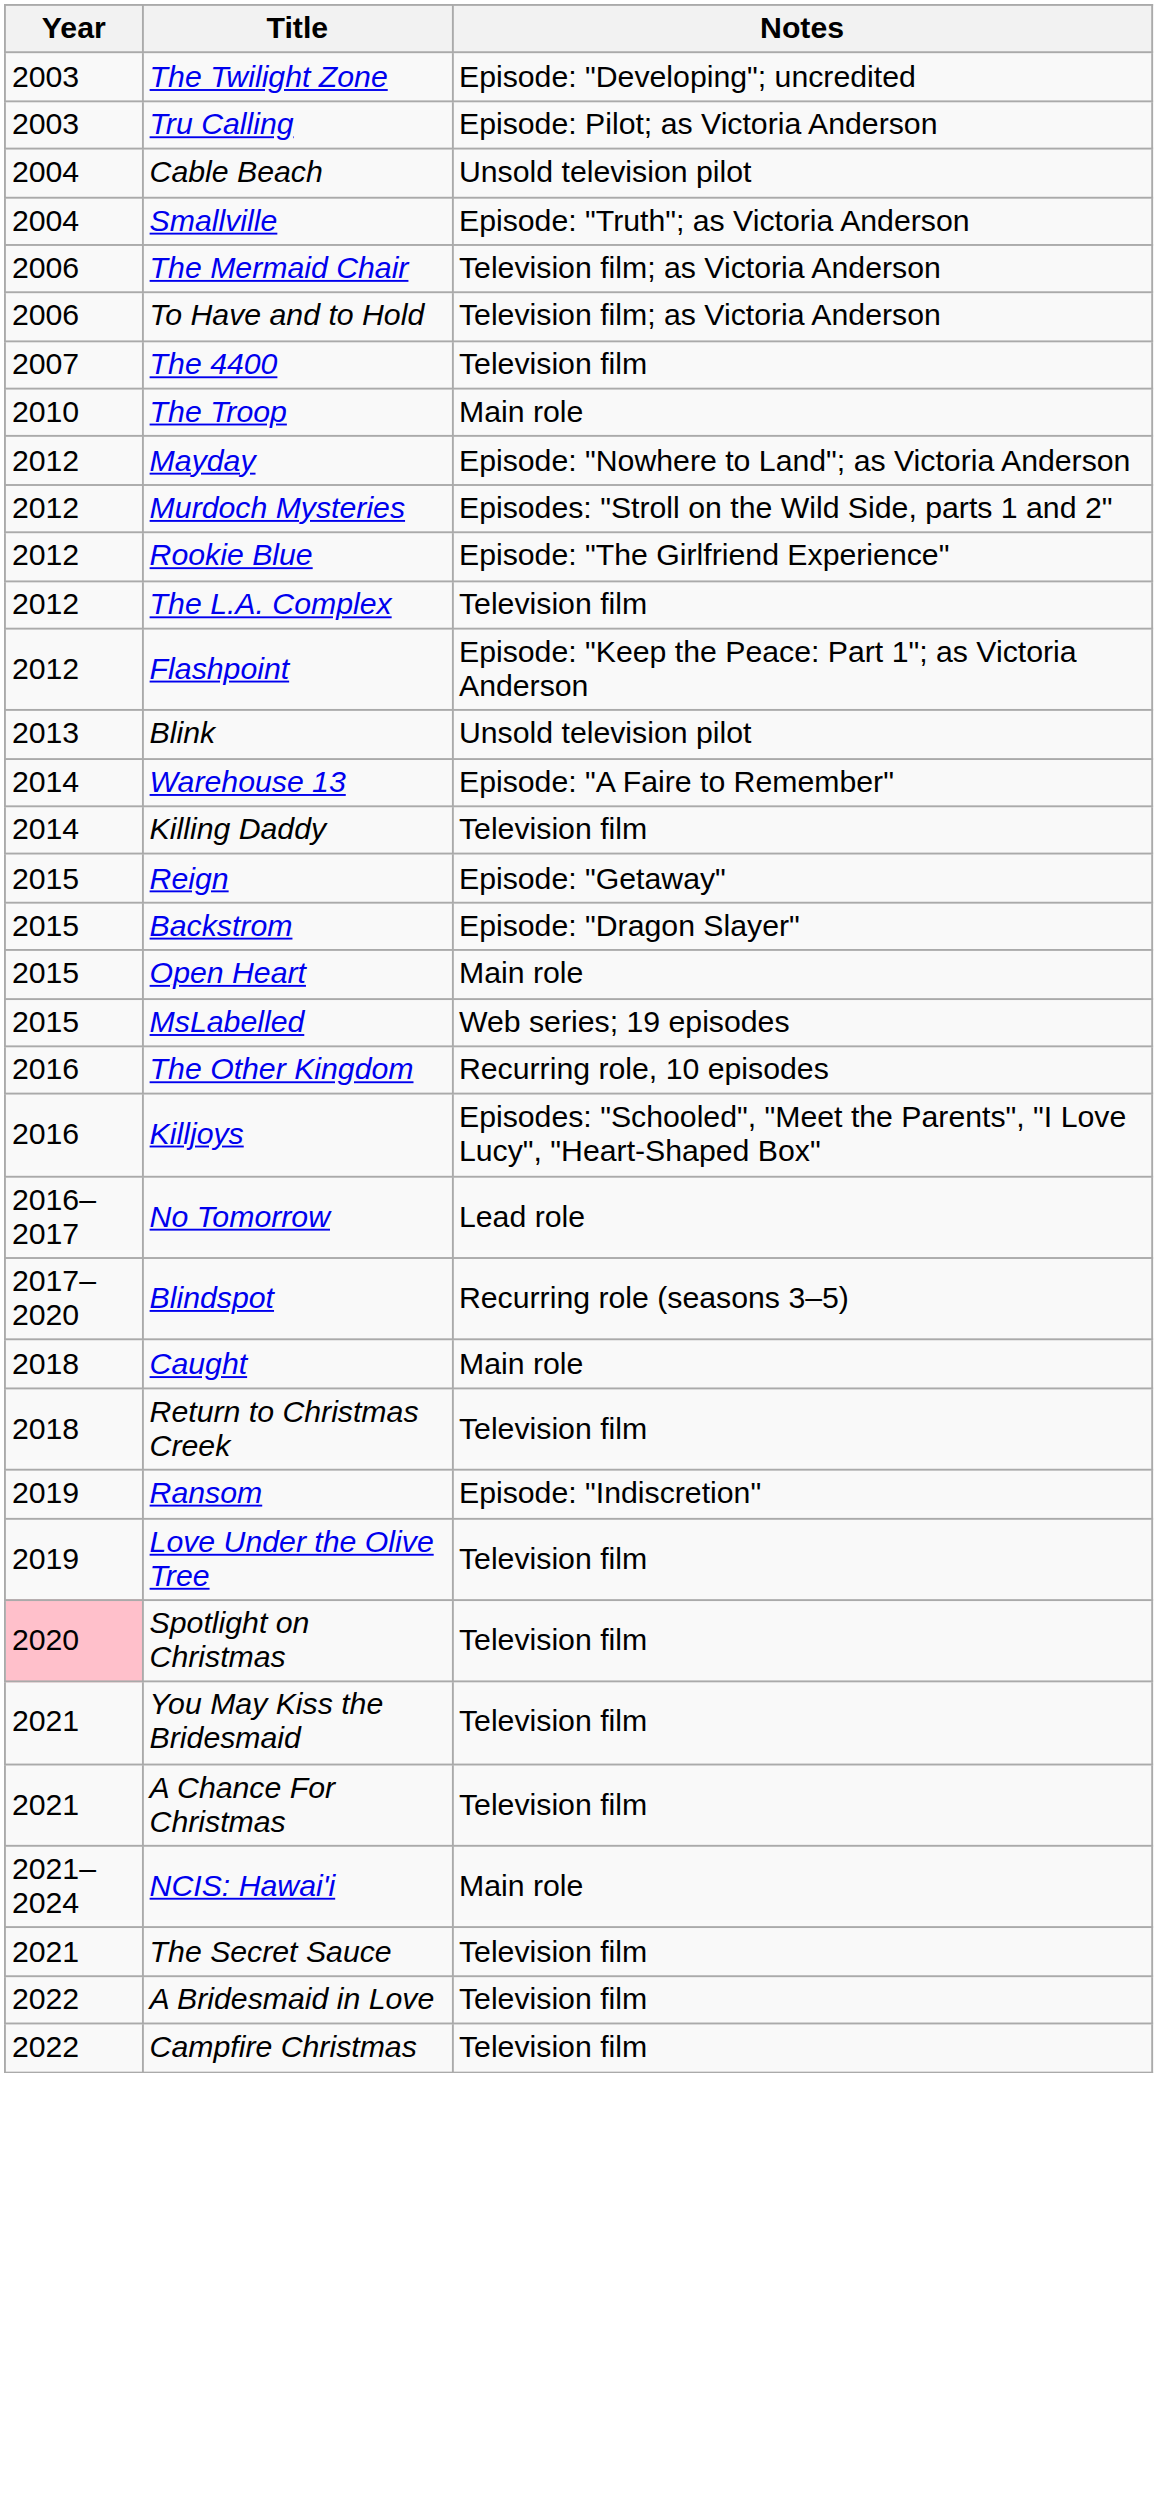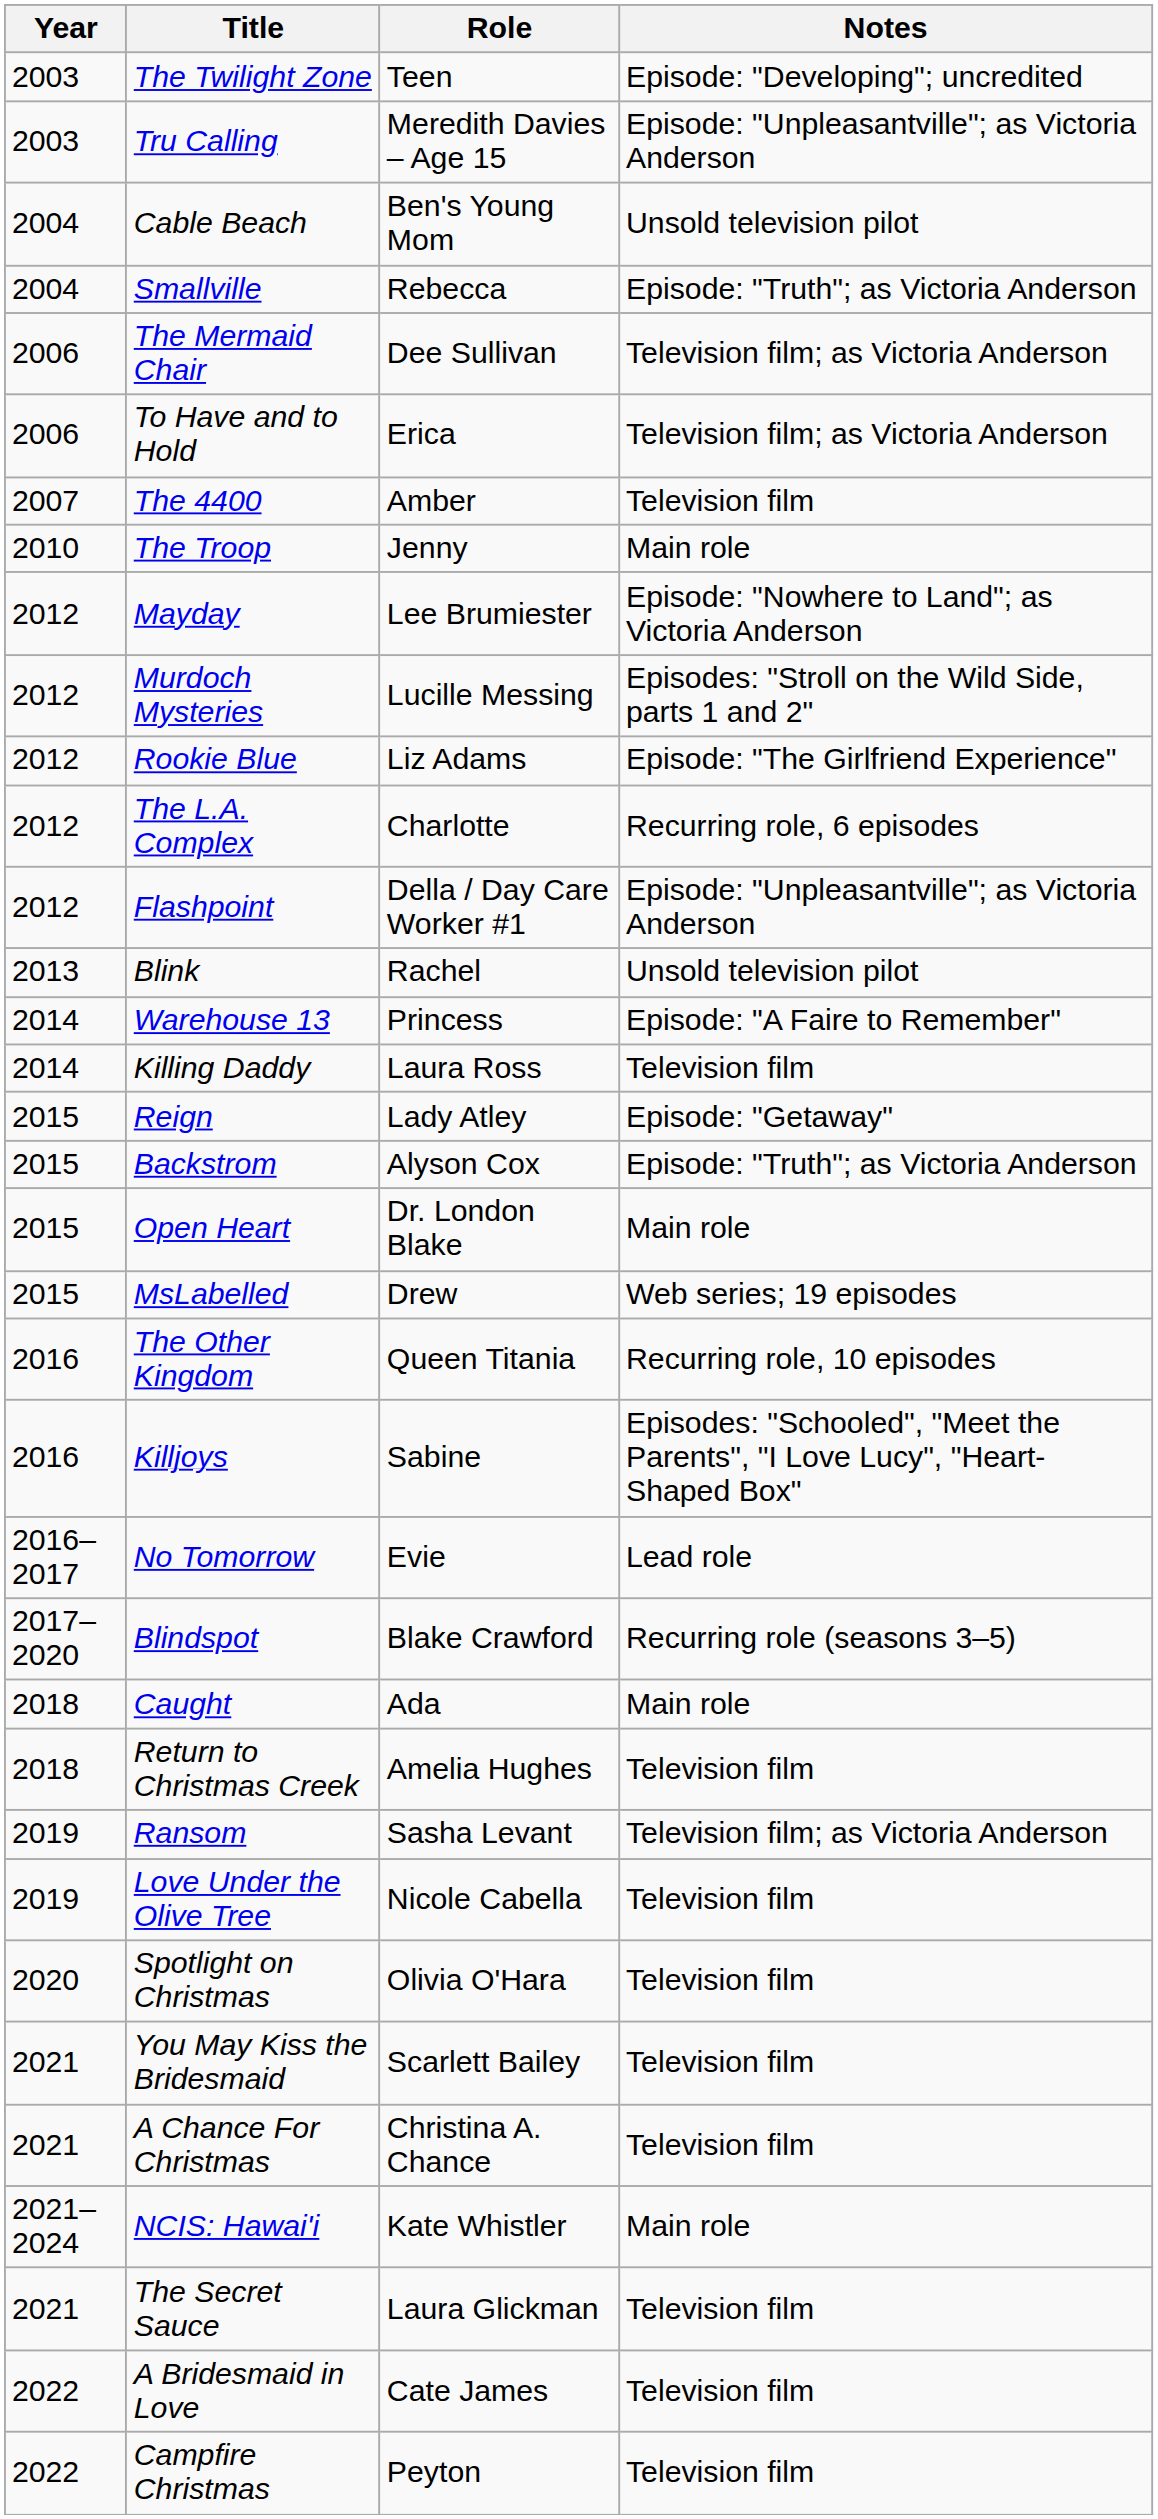 <table class="wikitable sortable">
 <tr>
 <th>Year</th>
 <th>Title</th>
+<th>Role</th>
 <th class="unsortable">Notes</th>
 </tr>
 <tr>
 <td>2003</td>
 <td data-sort-value="Twilight Zone, The"><em><a href='#'>The Twilight Zone</a></em></td>
+<td>Teen</td>
 <td>Episode: "Developing"; uncredited</td>
 </tr>
 <tr>
 <td>2003</td>
 <td><em><a href='#'>Tru Calling</a></em></td>
-<td>Episode: Pilot; as Victoria Anderson</td>
+<td>Meredith Davies – Age 15</td>
+<td>Episode: "Unpleasantville"; as Victoria Anderson</td>
 </tr>
 <tr>
 <td>2004</td>
 <td><em>Cable Beach</em></td>
+<td>Ben's Young Mom</td>
 <td>Unsold television pilot</td>
 </tr>
 <tr>
 <td>2004</td>
 <td><em><a href='#'>Smallville</a></em></td>
+<td>Rebecca</td>
 <td>Episode: "Truth"; as Victoria Anderson</td>
 </tr>
 <tr>
 <td>2006</td>
 <td data-sort-value="Mermaid Chair, The"><em><a href='#'>The Mermaid Chair</a></em></td>
+<td>Dee Sullivan</td>
 <td>Television film; as Victoria Anderson</td>
 </tr>
 <tr>
 <td>2006</td>
 <td><em>To Have and to Hold</em></td>
+<td>Erica</td>
 <td>Television film; as Victoria Anderson</td>
 </tr>
 <tr>
 <td>2007</td>
 <td data-sort-value="4400, The"><em><a href='#'>The 4400</a></em></td>
+<td>Amber</td>
 <td>Television film</td>
 </tr>
 <tr>
 <td>2010</td>
 <td data-sort-value="Troop, The"><em><a href='#'>The Troop</a></em></td>
+<td>Jenny</td>
 <td>Main role</td>
 </tr>
 <tr>
 <td>2012</td>
 <td><em><a href='#'>Mayday</a></em></td>
+<td>Lee Brumiester</td>
 <td>Episode: "Nowhere to Land"; as Victoria Anderson</td>
 </tr>
 <tr>
 <td>2012</td>
 <td><em><a href='#'>Murdoch Mysteries</a></em></td>
+<td>Lucille Messing</td>
 <td>Episodes: "Stroll on the Wild Side, parts 1 and 2"</td>
 </tr>
 <tr>
 <td>2012</td>
 <td><em><a href='#'>Rookie Blue</a></em></td>
+<td>Liz Adams</td>
 <td>Episode: "The Girlfriend Experience"</td>
 </tr>
 <tr>
 <td>2012</td>
 <td data-sort-value="L.A. Complex, The"><em><a href='#'>The L.A. Complex</a></em></td>
-<td>Television film</td>
+<td>Charlotte</td>
+<td>Recurring role, 6 episodes</td>
 </tr>
 <tr>
 <td>2012</td>
 <td><em><a href='#'>Flashpoint</a></em></td>
-<td>Episode: "Keep the Peace: Part 1"; as Victoria Anderson</td>
+<td>Della / Day Care Worker #1</td>
+<td>Episode: "Unpleasantville"; as Victoria Anderson</td>
 </tr>
 <tr>
 <td>2013</td>
 <td><em>Blink</em></td>
+<td>Rachel</td>
 <td>Unsold television pilot</td>
 </tr>
 <tr>
 <td>2014</td>
 <td><em><a href='#'>Warehouse 13</a></em></td>
+<td>Princess</td>
 <td>Episode: "A Faire to Remember"</td>
 </tr>
 <tr>
 <td>2014</td>
 <td><em>Killing Daddy</em></td>
+<td>Laura Ross</td>
 <td>Television film</td>
 </tr>
 <tr>
 <td>2015</td>
 <td><em><a href='#'>Reign</a></em></td>
+<td>Lady Atley</td>
 <td>Episode: "Getaway"</td>
 </tr>
 <tr>
 <td>2015</td>
 <td><em><a href='#'>Backstrom</a></em></td>
-<td>Episode: "Dragon Slayer"</td>
+<td>Alyson Cox</td>
+<td>Episode: "Truth"; as Victoria Anderson</td>
 </tr>
 <tr>
 <td>2015</td>
 <td><em><a href='#'>Open Heart</a></em></td>
+<td>Dr. London Blake</td>
 <td>Main role</td>
 </tr>
 <tr>
 <td>2015</td>
 <td><em><a href='#'>MsLabelled</a></em></td>
+<td>Drew</td>
 <td>Web series; 19 episodes</td>
 </tr>
 <tr>
 <td>2016</td>
 <td data-sort-value="Other Kingdom, The"><em><a href='#'>The Other Kingdom</a></em></td>
+<td>Queen Titania</td>
 <td>Recurring role, 10 episodes</td>
 </tr>
 <tr>
 <td>2016</td>
 <td><em><a href='#'>Killjoys</a></em></td>
+<td>Sabine</td>
 <td>Episodes: "Schooled", "Meet the Parents", "I Love Lucy", "Heart-Shaped Box"</td>
 </tr>
 <tr>
 <td>2016–2017</td>
 <td><em><a href='#'>No Tomorrow</a></em></td>
+<td>Evie</td>
 <td>Lead role</td>
 </tr>
 <tr>
 <td>2017–2020</td>
 <td><em><a href='#'>Blindspot</a></em></td>
+<td>Blake Crawford</td>
 <td>Recurring role (seasons 3–5)</td>
 </tr>
 <tr>
 <td>2018</td>
 <td><em><a href='#'>Caught</a></em></td>
+<td>Ada</td>
 <td>Main role</td>
 </tr>
 <tr>
 <td>2018</td>
 <td><em>Return to Christmas Creek</em></td>
+<td>Amelia Hughes</td>
 <td>Television film</td>
 </tr>
 <tr>
 <td>2019</td>
 <td><em><a href='#'>Ransom</a></em></td>
-<td>Episode: "Indiscretion"</td>
+<td>Sasha Levant</td>
+<td>Television film; as Victoria Anderson</td>
 </tr>
 <tr>
 <td>2019</td>
 <td><em><a href='#'>Love Under the Olive Tree</a></em></td>
+<td>Nicole Cabella</td>
 <td>Television film</td>
 </tr>
 <tr>
-<td style="background: pink;">2020</td>
+<td>2020</td>
 <td><em>Spotlight on Christmas</em></td>
+<td>Olivia O'Hara</td>
 <td>Television film</td>
 </tr>
 <tr>
 <td>2021</td>
 <td><em>You May Kiss the Bridesmaid</em></td>
+<td>Scarlett Bailey</td>
 <td>Television film</td>
 </tr>
 <tr>
 <td>2021</td>
 <td data-sort-value="Chance For Christmas, A"><em>A Chance For Christmas</em></td>
+<td>Christina A. Chance</td>
 <td>Television film</td>
 </tr>
 <tr>
 <td>2021–2024</td>
 <td><em><a href='#'>NCIS: Hawai'i</a></em></td>
+<td>Kate Whistler</td>
 <td>Main role</td>
 </tr>
 <tr>
 <td>2021</td>
 <td data-sort-value="Secret Sauce, The"><em>The Secret Sauce</em></td>
+<td>Laura Glickman</td>
 <td>Television film</td>
 </tr>
 <tr>
 <td>2022</td>
 <td data-sort-value="Bridesmaid in Love, A"><em>A Bridesmaid in Love</em></td>
+<td>Cate James</td>
 <td>Television film</td>
 </tr>
 <tr>
 <td>2022</td>
 <td><em>Campfire Christmas</em></td>
+<td>Peyton</td>
 <td>Television film</td>
 </tr>
 </table>
